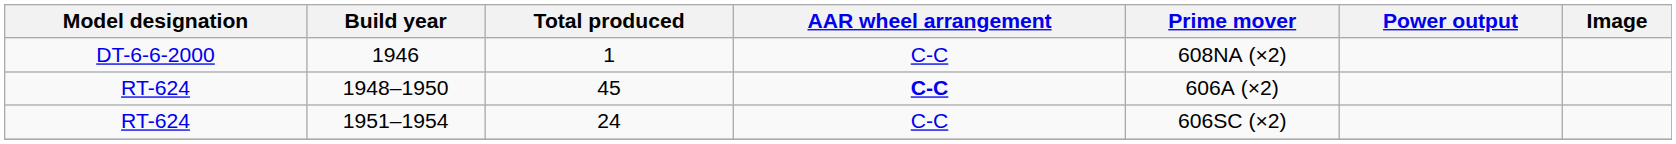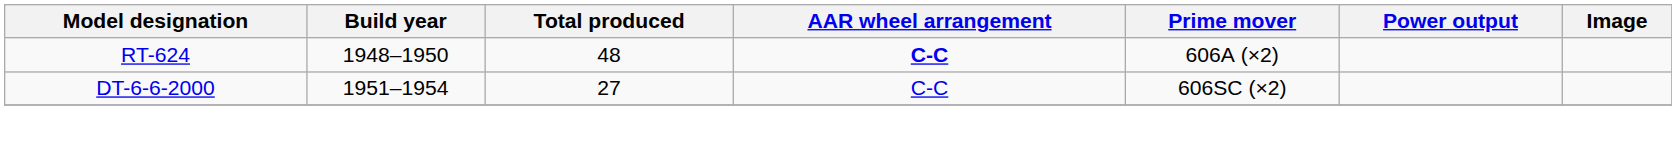 <table class="wikitable sortable" style="width: 100%">
 <tr>
 <th>Model designation</th>
 <th>Build year</th>
 <th>Total produced</th>
 <th class="unsortable"><a href='#'>AAR wheel arrangement</a></th>
 <th><a href='#'>Prime mover</a></th>
 <th><a href='#'>Power output</a></th>
 <th class="unsortable">Image</th>
 </tr>
 <tr style=text-align:center>
-<td><a href='#'>DT-6-6-2000</a></td>
-<td>1946</td>
-<td>1</td>
-<td><a href='#'>C-C</a></td>
-<td>608NA (×2)</td>
-<td></td>
-<td></td>
-</tr>
-<tr style=text-align:center>
 <td><a href='#'>RT-624</a></td>
 <td>1948–1950</td>
-<td>45</td>
+<td>48</td>
 <td><strong><a href='#'>C-C</a></strong></td>
 <td>606A (×2)</td>
 <td></td>
 <td></td>
 </tr>
 <tr style=text-align:center>
-<td><a href='#'>RT-624</a></td>
+<td><a href='#'>DT-6-6-2000</a></td>
 <td>1951–1954</td>
-<td>24</td>
+<td>27</td>
 <td><a href='#'>C-C</a></td>
 <td>606SC (×2)</td>
 <td></td>
 <td></td>
 </tr>
 <tr>
 </tr>
 </table>
